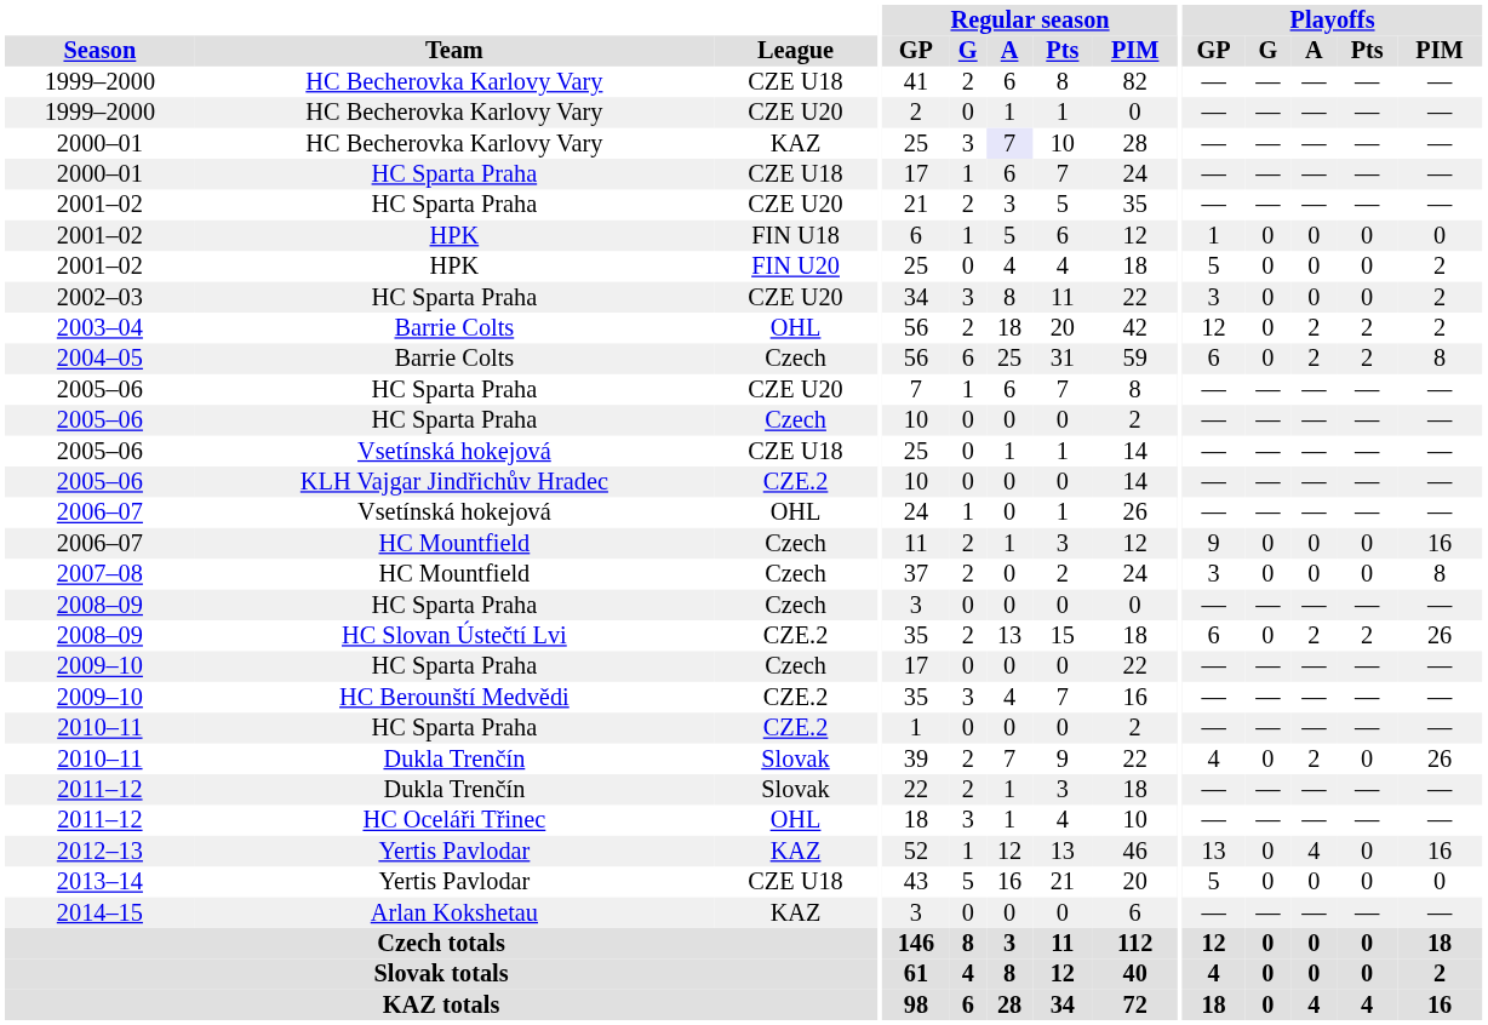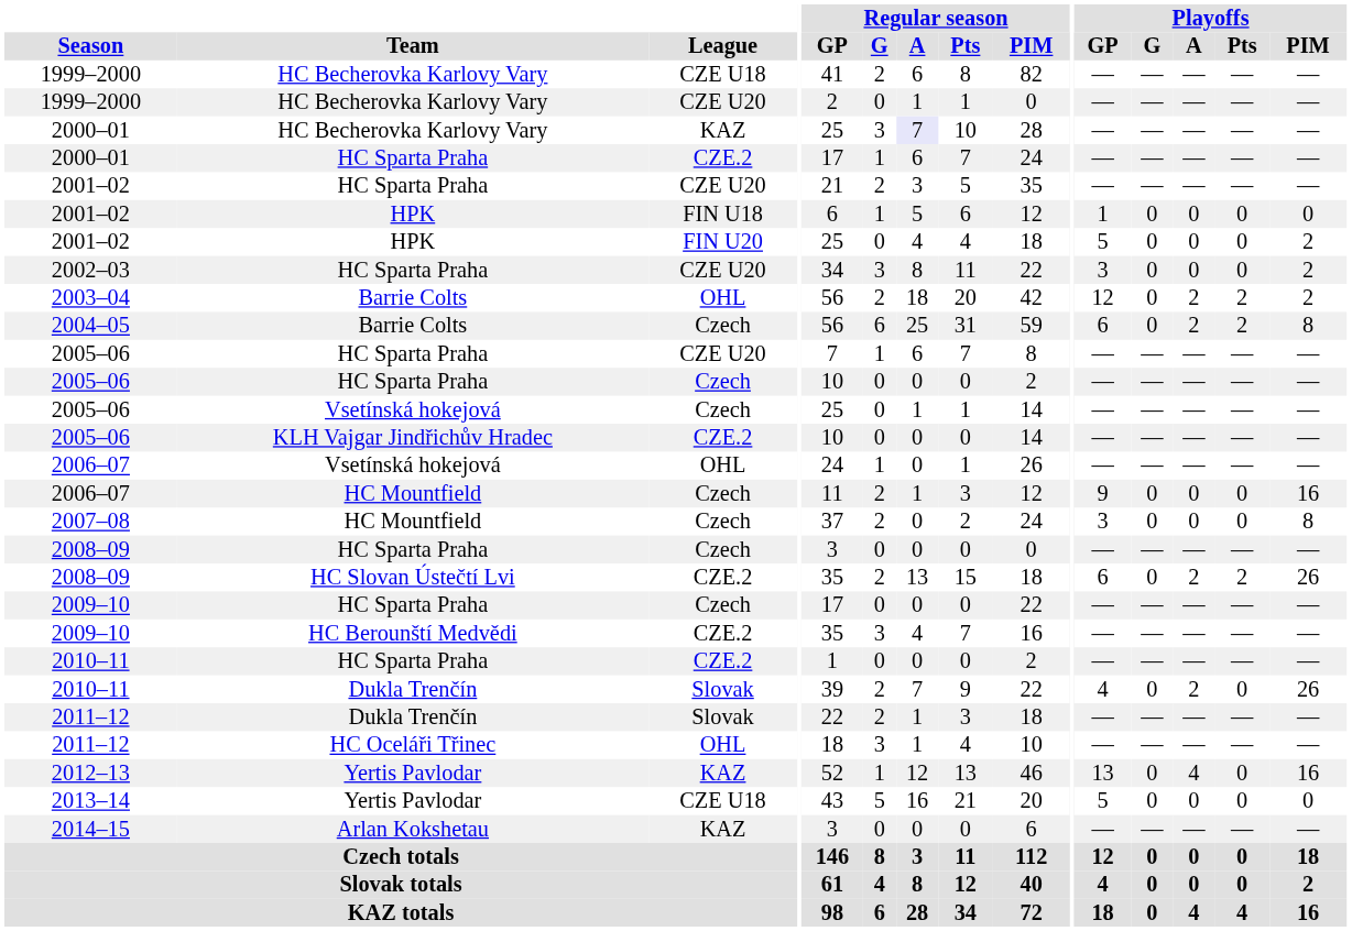 <table border="0" cellpadding="1" cellspacing="0" style="text-align:center; width:60em">
 <tr bgcolor="#e0e0e0">
 <th colspan="3" bgcolor="#ffffff"></th>
 <th rowspan="99" bgcolor="#ffffff"></th>
 <th colspan="5"><a href='#'>Regular season</a></th>
 <th rowspan="99" bgcolor="#ffffff"></th>
 <th colspan="5"><a href='#'>Playoffs</a></th>
 </tr>
 <tr bgcolor="#e0e0e0">
 <th><a href='#'>Season</a></th>
 <th>Team</th>
 <th>League</th>
 <th>GP</th>
 <th><a href='#'>G</a></th>
 <th><a href='#'>A</a></th>
 <th><a href='#'>Pts</a></th>
 <th><a href='#'>PIM</a></th>
 <th>GP</th>
 <th>G</th>
 <th>A</th>
 <th>Pts</th>
 <th>PIM</th>
 </tr>
 <tr>
 <td>1999–2000</td>
 <td><a href='#'>HC Becherovka Karlovy Vary</a></td>
 <td>CZE U18</td>
 <td>41</td>
 <td>2</td>
 <td>6</td>
 <td>8</td>
 <td>82</td>
 <td>—</td>
 <td>—</td>
 <td>—</td>
 <td>—</td>
 <td>—</td>
 </tr>
 <tr bgcolor="#f0f0f0">
 <td>1999–2000</td>
 <td>HC Becherovka Karlovy Vary</td>
 <td>CZE U20</td>
 <td>2</td>
 <td>0</td>
 <td>1</td>
 <td>1</td>
 <td>0</td>
 <td>—</td>
 <td>—</td>
 <td>—</td>
 <td>—</td>
 <td>—</td>
 </tr>
 <tr>
 <td>2000–01</td>
 <td>HC Becherovka Karlovy Vary</td>
 <td>KAZ</td>
 <td>25</td>
 <td>3</td>
 <td style="background: lavender;">7</td>
 <td>10</td>
 <td>28</td>
 <td>—</td>
 <td>—</td>
 <td>—</td>
 <td>—</td>
 <td>—</td>
 </tr>
 <tr bgcolor="#f0f0f0">
 <td>2000–01</td>
 <td><a href='#'>HC Sparta Praha</a></td>
-<td>CZE U18</td>
+<td><a href='#'>CZE.2</a></td>
 <td>17</td>
 <td>1</td>
 <td>6</td>
 <td>7</td>
 <td>24</td>
 <td>—</td>
 <td>—</td>
 <td>—</td>
 <td>—</td>
 <td>—</td>
 </tr>
 <tr>
 <td>2001–02</td>
 <td>HC Sparta Praha</td>
 <td>CZE U20</td>
 <td>21</td>
 <td>2</td>
 <td>3</td>
 <td>5</td>
 <td>35</td>
 <td>—</td>
 <td>—</td>
 <td>—</td>
 <td>—</td>
 <td>—</td>
 </tr>
 <tr bgcolor="#f0f0f0">
 <td>2001–02</td>
 <td><a href='#'>HPK</a></td>
 <td>FIN U18</td>
 <td>6</td>
 <td>1</td>
 <td>5</td>
 <td>6</td>
 <td>12</td>
 <td>1</td>
 <td>0</td>
 <td>0</td>
 <td>0</td>
 <td>0</td>
 </tr>
 <tr>
 <td>2001–02</td>
 <td>HPK</td>
 <td><a href='#'>FIN U20</a></td>
 <td>25</td>
 <td>0</td>
 <td>4</td>
 <td>4</td>
 <td>18</td>
 <td>5</td>
 <td>0</td>
 <td>0</td>
 <td>0</td>
 <td>2</td>
 </tr>
 <tr bgcolor="#f0f0f0">
 <td>2002–03</td>
 <td>HC Sparta Praha</td>
 <td>CZE U20</td>
 <td>34</td>
 <td>3</td>
 <td>8</td>
 <td>11</td>
 <td>22</td>
 <td>3</td>
 <td>0</td>
 <td>0</td>
 <td>0</td>
 <td>2</td>
 </tr>
 <tr>
 <td><a href='#'>2003–04</a></td>
 <td><a href='#'>Barrie Colts</a></td>
 <td><a href='#'>OHL</a></td>
 <td>56</td>
 <td>2</td>
 <td>18</td>
 <td>20</td>
 <td>42</td>
 <td>12</td>
 <td>0</td>
 <td>2</td>
 <td>2</td>
 <td>2</td>
 </tr>
 <tr bgcolor="#f0f0f0">
 <td><a href='#'>2004–05</a></td>
 <td>Barrie Colts</td>
 <td>Czech</td>
 <td>56</td>
 <td>6</td>
 <td>25</td>
 <td>31</td>
 <td>59</td>
 <td>6</td>
 <td>0</td>
 <td>2</td>
 <td>2</td>
 <td>8</td>
 </tr>
 <tr>
 <td>2005–06</td>
 <td>HC Sparta Praha</td>
 <td>CZE U20</td>
 <td>7</td>
 <td>1</td>
 <td>6</td>
 <td>7</td>
 <td>8</td>
 <td>—</td>
 <td>—</td>
 <td>—</td>
 <td>—</td>
 <td>—</td>
 </tr>
 <tr bgcolor="#f0f0f0">
 <td><a href='#'>2005–06</a></td>
 <td>HC Sparta Praha</td>
 <td><a href='#'>Czech</a></td>
 <td>10</td>
 <td>0</td>
 <td>0</td>
 <td>0</td>
 <td>2</td>
 <td>—</td>
 <td>—</td>
 <td>—</td>
 <td>—</td>
 <td>—</td>
 </tr>
 <tr>
 <td>2005–06</td>
 <td><a href='#'>Vsetínská hokejová</a></td>
-<td>CZE U18</td>
+<td>Czech</td>
 <td>25</td>
 <td>0</td>
 <td>1</td>
 <td>1</td>
 <td>14</td>
 <td>—</td>
 <td>—</td>
 <td>—</td>
 <td>—</td>
 <td>—</td>
 </tr>
 <tr bgcolor="#f0f0f0">
 <td><a href='#'>2005–06</a></td>
 <td><a href='#'>KLH Vajgar Jindřichův Hradec</a></td>
 <td><a href='#'>CZE.2</a></td>
 <td>10</td>
 <td>0</td>
 <td>0</td>
 <td>0</td>
 <td>14</td>
 <td>—</td>
 <td>—</td>
 <td>—</td>
 <td>—</td>
 <td>—</td>
 </tr>
 <tr>
 <td><a href='#'>2006–07</a></td>
 <td>Vsetínská hokejová</td>
 <td>OHL</td>
 <td>24</td>
 <td>1</td>
 <td>0</td>
 <td>1</td>
 <td>26</td>
 <td>—</td>
 <td>—</td>
 <td>—</td>
 <td>—</td>
 <td>—</td>
 </tr>
 <tr bgcolor="#f0f0f0">
 <td>2006–07</td>
 <td><a href='#'>HC Mountfield</a></td>
 <td>Czech</td>
 <td>11</td>
 <td>2</td>
 <td>1</td>
 <td>3</td>
 <td>12</td>
 <td>9</td>
 <td>0</td>
 <td>0</td>
 <td>0</td>
 <td>16</td>
 </tr>
 <tr>
 <td><a href='#'>2007–08</a></td>
 <td>HC Mountfield</td>
 <td>Czech</td>
 <td>37</td>
 <td>2</td>
 <td>0</td>
 <td>2</td>
 <td>24</td>
 <td>3</td>
 <td>0</td>
 <td>0</td>
 <td>0</td>
 <td>8</td>
 </tr>
 <tr bgcolor="#f0f0f0">
 <td><a href='#'>2008–09</a></td>
 <td>HC Sparta Praha</td>
 <td>Czech</td>
 <td>3</td>
 <td>0</td>
 <td>0</td>
 <td>0</td>
 <td>0</td>
 <td>—</td>
 <td>—</td>
 <td>—</td>
 <td>—</td>
 <td>—</td>
 </tr>
 <tr>
 <td><a href='#'>2008–09</a></td>
 <td><a href='#'>HC Slovan Ústečtí Lvi</a></td>
 <td>CZE.2</td>
 <td>35</td>
 <td>2</td>
 <td>13</td>
 <td>15</td>
 <td>18</td>
 <td>6</td>
 <td>0</td>
 <td>2</td>
 <td>2</td>
 <td>26</td>
 </tr>
 <tr bgcolor="#f0f0f0">
 <td><a href='#'>2009–10</a></td>
 <td>HC Sparta Praha</td>
 <td>Czech</td>
 <td>17</td>
 <td>0</td>
 <td>0</td>
 <td>0</td>
 <td>22</td>
 <td>—</td>
 <td>—</td>
 <td>—</td>
 <td>—</td>
 <td>—</td>
 </tr>
 <tr>
 <td><a href='#'>2009–10</a></td>
 <td><a href='#'>HC Berounští Medvědi</a></td>
 <td>CZE.2</td>
 <td>35</td>
 <td>3</td>
 <td>4</td>
 <td>7</td>
 <td>16</td>
 <td>—</td>
 <td>—</td>
 <td>—</td>
 <td>—</td>
 <td>—</td>
 </tr>
 <tr bgcolor="#f0f0f0">
 <td><a href='#'>2010–11</a></td>
 <td>HC Sparta Praha</td>
 <td><a href='#'>CZE.2</a></td>
 <td>1</td>
 <td>0</td>
 <td>0</td>
 <td>0</td>
 <td>2</td>
 <td>—</td>
 <td>—</td>
 <td>—</td>
 <td>—</td>
 <td>—</td>
 </tr>
 <tr>
 <td><a href='#'>2010–11</a></td>
 <td><a href='#'>Dukla Trenčín</a></td>
 <td><a href='#'>Slovak</a></td>
 <td>39</td>
 <td>2</td>
 <td>7</td>
 <td>9</td>
 <td>22</td>
 <td>4</td>
 <td>0</td>
 <td>2</td>
 <td>0</td>
 <td>26</td>
 </tr>
 <tr bgcolor="#f0f0f0">
 <td><a href='#'>2011–12</a></td>
 <td>Dukla Trenčín</td>
 <td>Slovak</td>
 <td>22</td>
 <td>2</td>
 <td>1</td>
 <td>3</td>
 <td>18</td>
 <td>—</td>
 <td>—</td>
 <td>—</td>
 <td>—</td>
 <td>—</td>
 </tr>
 <tr>
 <td><a href='#'>2011–12</a></td>
 <td><a href='#'>HC Oceláři Třinec</a></td>
 <td><a href='#'>OHL</a></td>
 <td>18</td>
 <td>3</td>
 <td>1</td>
 <td>4</td>
 <td>10</td>
 <td>—</td>
 <td>—</td>
 <td>—</td>
 <td>—</td>
 <td>—</td>
 </tr>
 <tr bgcolor="#f0f0f0">
 <td><a href='#'>2012–13</a></td>
 <td><a href='#'>Yertis Pavlodar</a></td>
 <td><a href='#'>KAZ</a></td>
 <td>52</td>
 <td>1</td>
 <td>12</td>
 <td>13</td>
 <td>46</td>
 <td>13</td>
 <td>0</td>
 <td>4</td>
 <td>0</td>
 <td>16</td>
 </tr>
 <tr>
 <td><a href='#'>2013–14</a></td>
 <td>Yertis Pavlodar</td>
 <td>CZE U18</td>
 <td>43</td>
 <td>5</td>
 <td>16</td>
 <td>21</td>
 <td>20</td>
 <td>5</td>
 <td>0</td>
 <td>0</td>
 <td>0</td>
 <td>0</td>
 </tr>
 <tr bgcolor="#f0f0f0">
 <td><a href='#'>2014–15</a></td>
 <td><a href='#'>Arlan Kokshetau</a></td>
 <td>KAZ</td>
 <td>3</td>
 <td>0</td>
 <td>0</td>
 <td>0</td>
 <td>6</td>
 <td>—</td>
 <td>—</td>
 <td>—</td>
 <td>—</td>
 <td>—</td>
 </tr>
 <tr bgcolor="#e0e0e0">
 <th colspan="3">Czech totals</th>
 <th>146</th>
 <th>8</th>
 <th>3</th>
 <th>11</th>
 <th>112</th>
 <th>12</th>
 <th>0</th>
 <th>0</th>
 <th>0</th>
 <th>18</th>
 </tr>
 <tr bgcolor="#e0e0e0">
 <th colspan="3">Slovak totals</th>
 <th>61</th>
 <th>4</th>
 <th>8</th>
 <th>12</th>
 <th>40</th>
 <th>4</th>
 <th>0</th>
 <th>0</th>
 <th>0</th>
 <th>2</th>
 </tr>
 <tr bgcolor="#e0e0e0">
 <th colspan="3">KAZ totals</th>
 <th>98</th>
 <th>6</th>
 <th>28</th>
 <th>34</th>
 <th>72</th>
 <th>18</th>
 <th>0</th>
 <th>4</th>
 <th>4</th>
 <th>16</th>
 </tr>
 </table>
